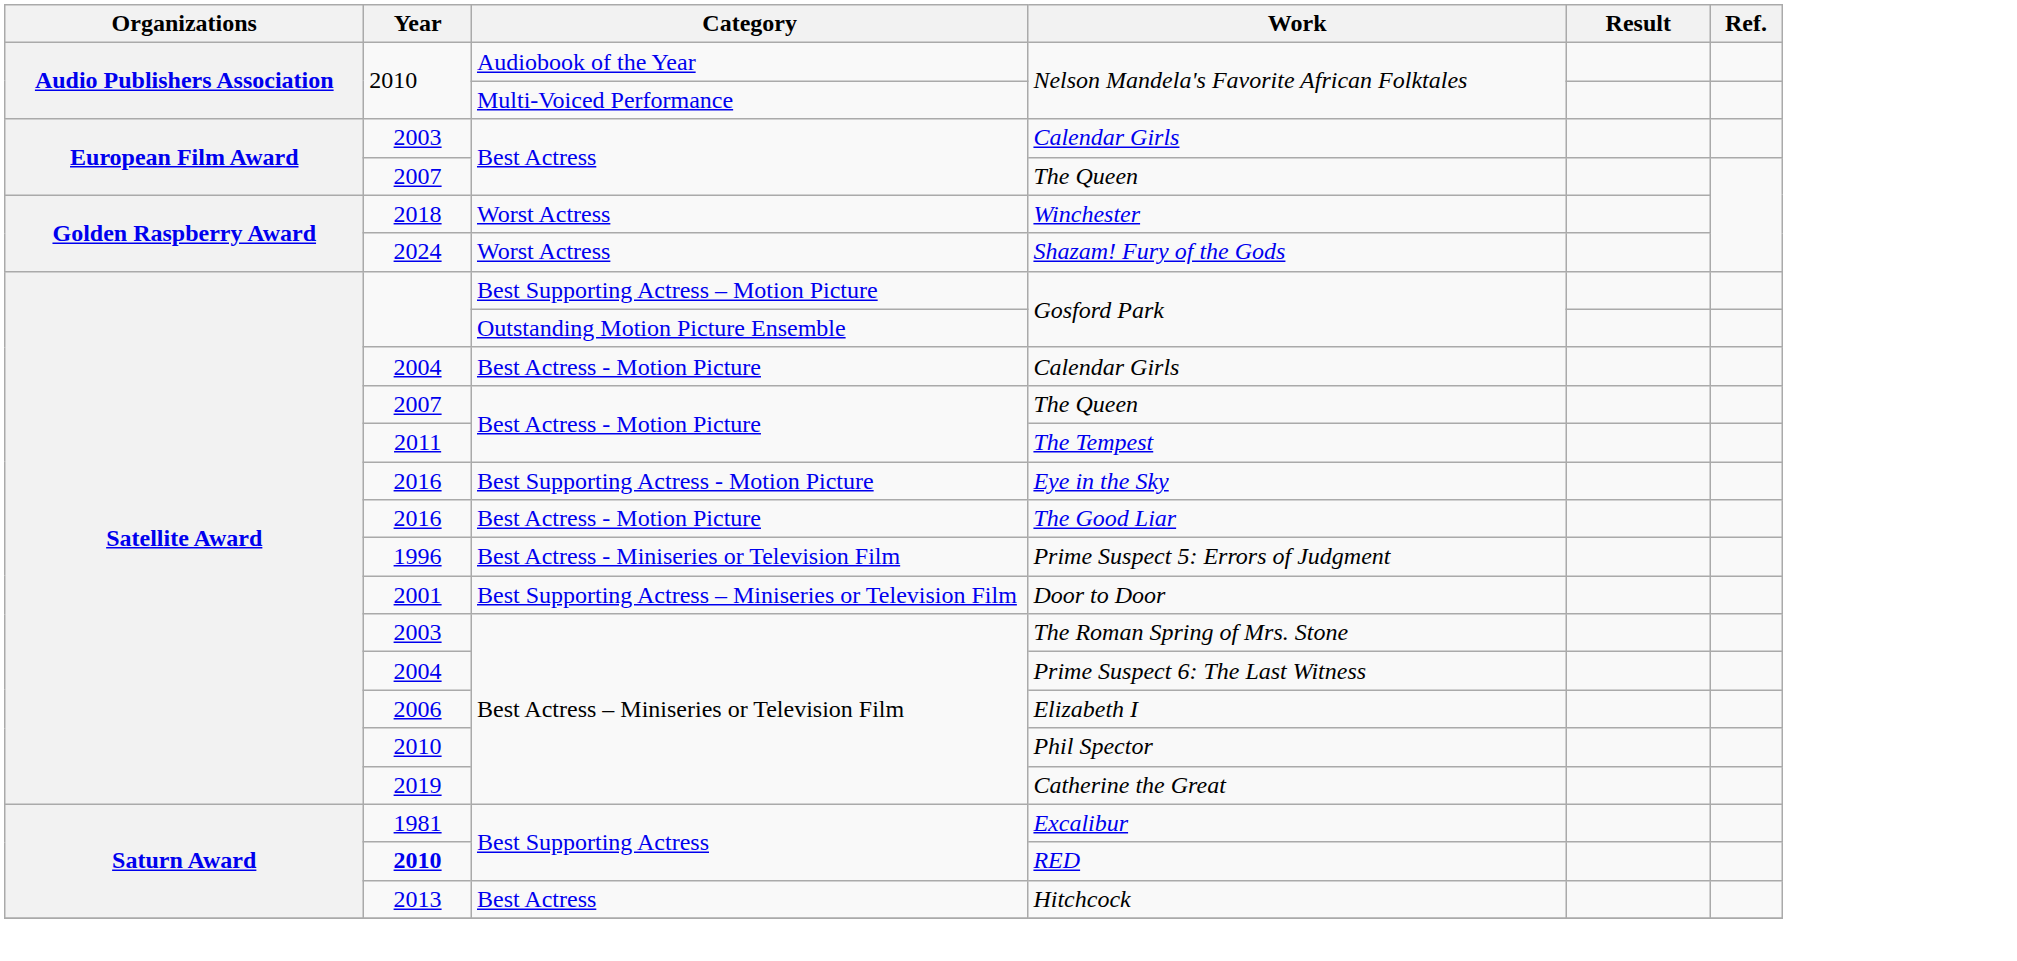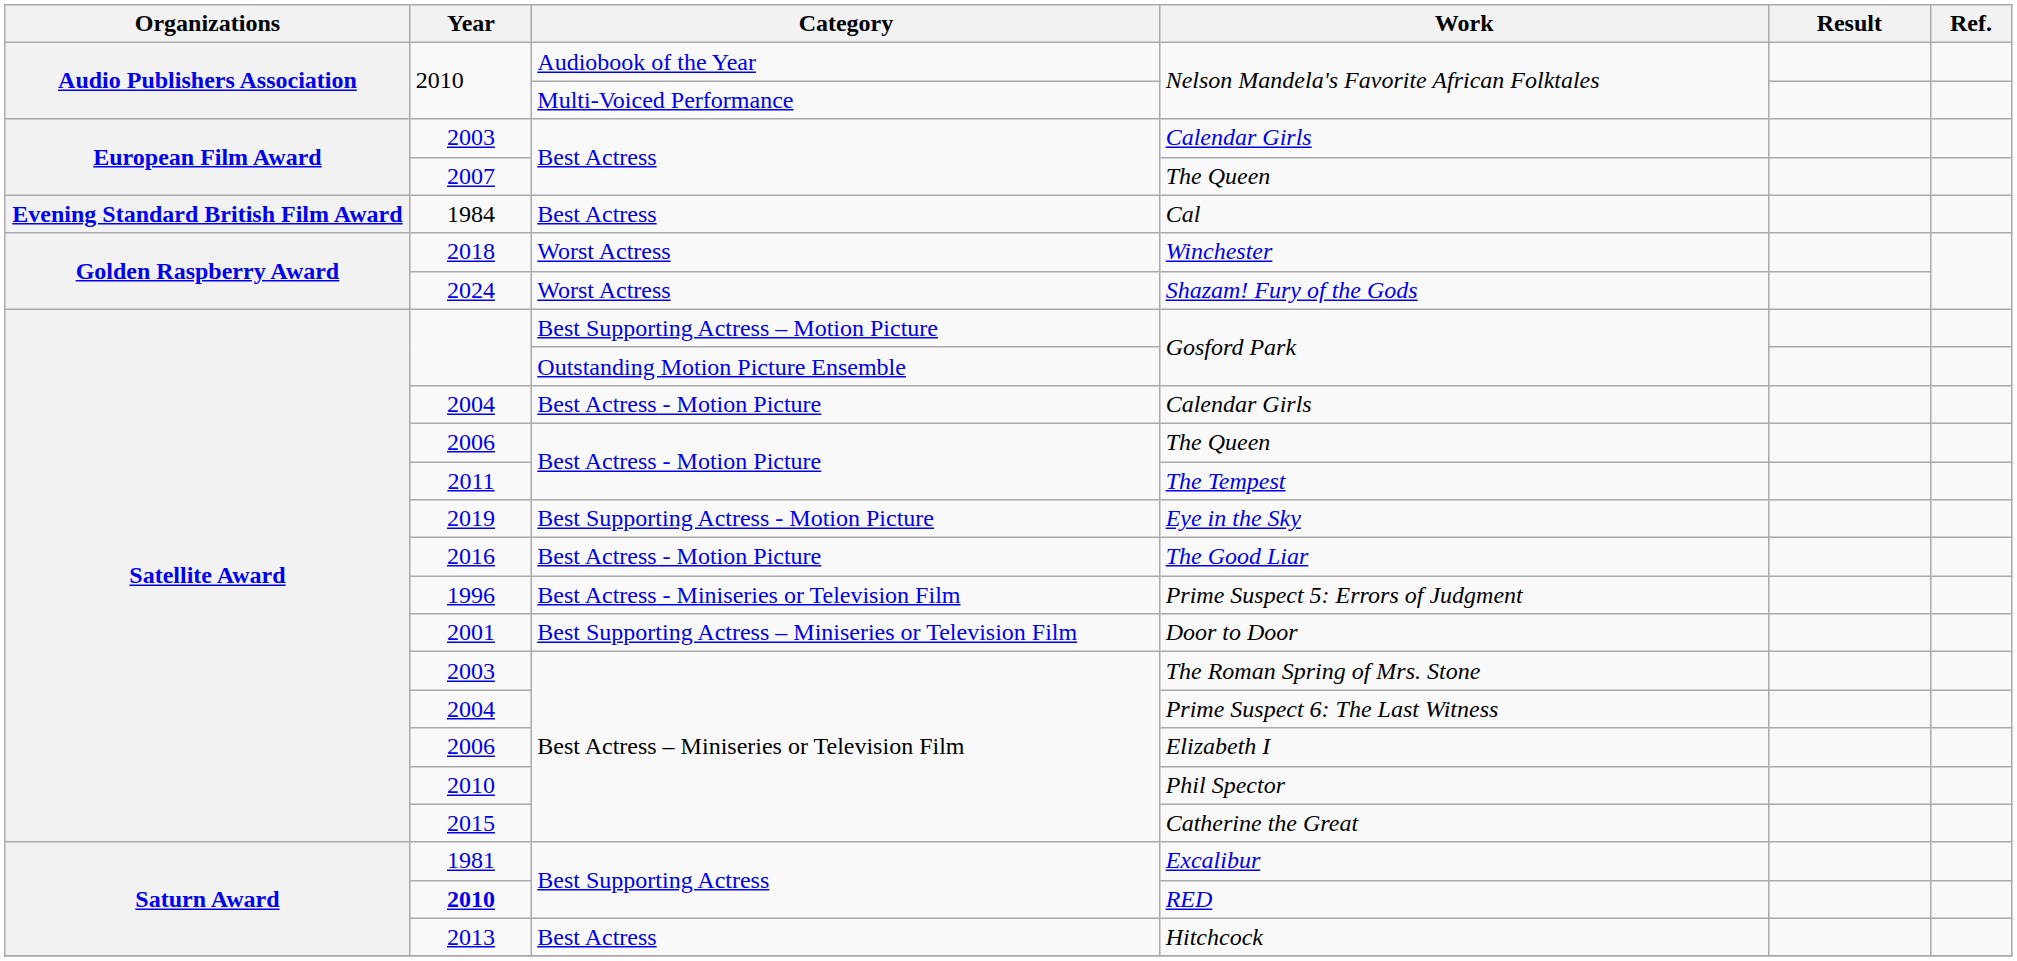 <table class="wikitable sortable plainrowheaders">
 <tr>
 <th scope="col" style="width:20%;">Organizations</th>
 <th scope="col" style="width:6%;">Year</th>
 <th scope="col" style="width:31%;">Category</th>
 <th scope="col" style="width:30%;">Work</th>
 <th scope="col" style="width:8%;">Result</th>
 <th scope="col" style="width:4%;" class="unsortable">Ref.</th>
 </tr>
 <tr>
 <th rowspan="2" scope="row"><a href='#'>Audio Publishers Association</a></th>
 <td rowspan=2>2010</td>
 <td><a href='#'>Audiobook of the Year</a></td>
 <td rowspan=2><em>Nelson Mandela's Favorite African Folktales</em></td>
 <td></td>
 <td></td>
 </tr>
 <tr>
 <td><a href='#'>Multi-Voiced Performance</a></td>
 <td></td>
 <td></td>
 </tr>
 <tr>
 <th rowspan="2" scope="row"><a href='#'>European Film Award</a></th>
 <td style="text-align:center;"><a href='#'>2003</a></td>
 <td rowspan="2"><a href='#'>Best Actress</a></td>
 <td><em><a href='#'>Calendar Girls</a></em></td>
 <td></td>
 <td></td>
 </tr>
 <tr>
 <td style="text-align:center;"><a href='#'>2007</a></td>
 <td><em>The Queen</em></td>
 <td></td>
 </tr>
 <tr>
+<th rowspan="1" scope="row"><a href='#'>Evening Standard British Film Award</a></th>
+<td style="text-align:center;">1984</td>
+<td><a href='#'>Best Actress</a></td>
+<td><em>Cal</em></td>
+<td></td>
+<td></td>
+</tr>
+<tr>
 <th rowspan="2" scope="row"><a href='#'>Golden Raspberry Award</a></th>
 <td style="text-align:center;"><a href='#'>2018</a></td>
 <td><a href='#'>Worst Actress</a></td>
 <td><em><a href='#'>Winchester</a></em></td>
 <td></td>
 </tr>
 <tr>
 <td style="text-align:center;"><a href='#'>2024</a></td>
 <td><a href='#'>Worst Actress</a></td>
 <td><em><a href='#'>Shazam! Fury of the Gods</a></em></td>
 <td></td>
 </tr>
 <tr>
 <th rowspan="14" scope="row"><a href='#'>Satellite Award</a></th>
 <td rowspan="2"></td>
 <td><a href='#'>Best Supporting Actress – Motion Picture</a></td>
 <td rowspan="2"><em>Gosford Park</em></td>
 <td></td>
 <td></td>
 </tr>
 <tr>
 <td><a href='#'>Outstanding Motion Picture Ensemble</a></td>
 <td></td>
 <td></td>
 </tr>
 <tr>
 <td style="text-align:center;"><a href='#'>2004</a></td>
 <td><a href='#'>Best Actress - Motion Picture</a></td>
 <td><em>Calendar Girls</em></td>
 <td></td>
 <td></td>
 </tr>
 <tr>
-<td style="text-align:center;"><a href='#'>2007</a></td>
+<td style="text-align:center;"><a href='#'>2006</a></td>
 <td rowspan="2"><a href='#'>Best Actress - Motion Picture</a></td>
 <td><em>The Queen</em></td>
 <td></td>
 <td></td>
 </tr>
 <tr>
 <td style="text-align:center;"><a href='#'>2011</a></td>
 <td><em><a href='#'>The Tempest</a></em></td>
 <td></td>
 <td></td>
 </tr>
 <tr>
-<td style="text-align:center;"><a href='#'>2016</a></td>
+<td style="text-align:center;"><a href='#'>2019</a></td>
 <td><a href='#'>Best Supporting Actress - Motion Picture</a></td>
 <td><em><a href='#'>Eye in the Sky</a></em></td>
 <td></td>
 <td></td>
 </tr>
 <tr>
 <td style="text-align:center;"><a href='#'>2016</a></td>
 <td><a href='#'>Best Actress - Motion Picture</a></td>
 <td><em><a href='#'>The Good Liar</a></em></td>
 <td></td>
 <td></td>
 </tr>
 <tr>
 <td style="text-align:center;"><a href='#'>1996</a></td>
 <td><a href='#'>Best Actress - Miniseries or Television Film</a></td>
 <td><em>Prime Suspect 5: Errors of Judgment</em></td>
 <td></td>
 <td></td>
 </tr>
 <tr>
 <td style="text-align:center;"><a href='#'>2001</a></td>
 <td><a href='#'>Best Supporting Actress – Miniseries or Television Film</a></td>
 <td><em>Door to Door</em></td>
 <td></td>
 <td></td>
 </tr>
 <tr>
 <td style="text-align:center;"><a href='#'>2003</a></td>
 <td rowspan="5">Best Actress – Miniseries or Television Film</td>
 <td><em>The Roman Spring of Mrs. Stone</em></td>
 <td></td>
 <td></td>
 </tr>
 <tr>
 <td style="text-align:center;"><a href='#'>2004</a></td>
 <td><em>Prime Suspect 6: The Last Witness</em></td>
 <td></td>
 <td></td>
 </tr>
 <tr>
 <td style="text-align:center;"><a href='#'>2006</a></td>
 <td><em>Elizabeth I</em></td>
 <td></td>
 <td></td>
 </tr>
 <tr>
 <td style="text-align:center;"><a href='#'>2010</a></td>
 <td><em>Phil Spector</em></td>
 <td></td>
 <td></td>
 </tr>
 <tr>
-<td style="text-align:center;"><a href='#'>2019</a></td>
+<td style="text-align:center;"><a href='#'>2015</a></td>
 <td><em>Catherine the Great</em></td>
 <td></td>
 <td></td>
 </tr>
 <tr>
 <th rowspan="3" scope="row"><a href='#'>Saturn Award</a></th>
 <td style="text-align:center;"><a href='#'>1981</a></td>
 <td rowspan="2"><a href='#'>Best Supporting Actress</a></td>
 <td><em><a href='#'>Excalibur</a></em></td>
 <td></td>
 <td></td>
 </tr>
 <tr>
 <td style="text-align:center;"><strong><a href='#'>2010</a></strong></td>
 <td><em><a href='#'>RED</a></em></td>
 <td></td>
 <td></td>
 </tr>
 <tr>
 <td style="text-align:center;"><a href='#'>2013</a></td>
 <td><a href='#'>Best Actress</a></td>
 <td><em>Hitchcock</em></td>
 <td></td>
 <td></td>
 </tr>
 <tr>
 </tr>
 </table>
